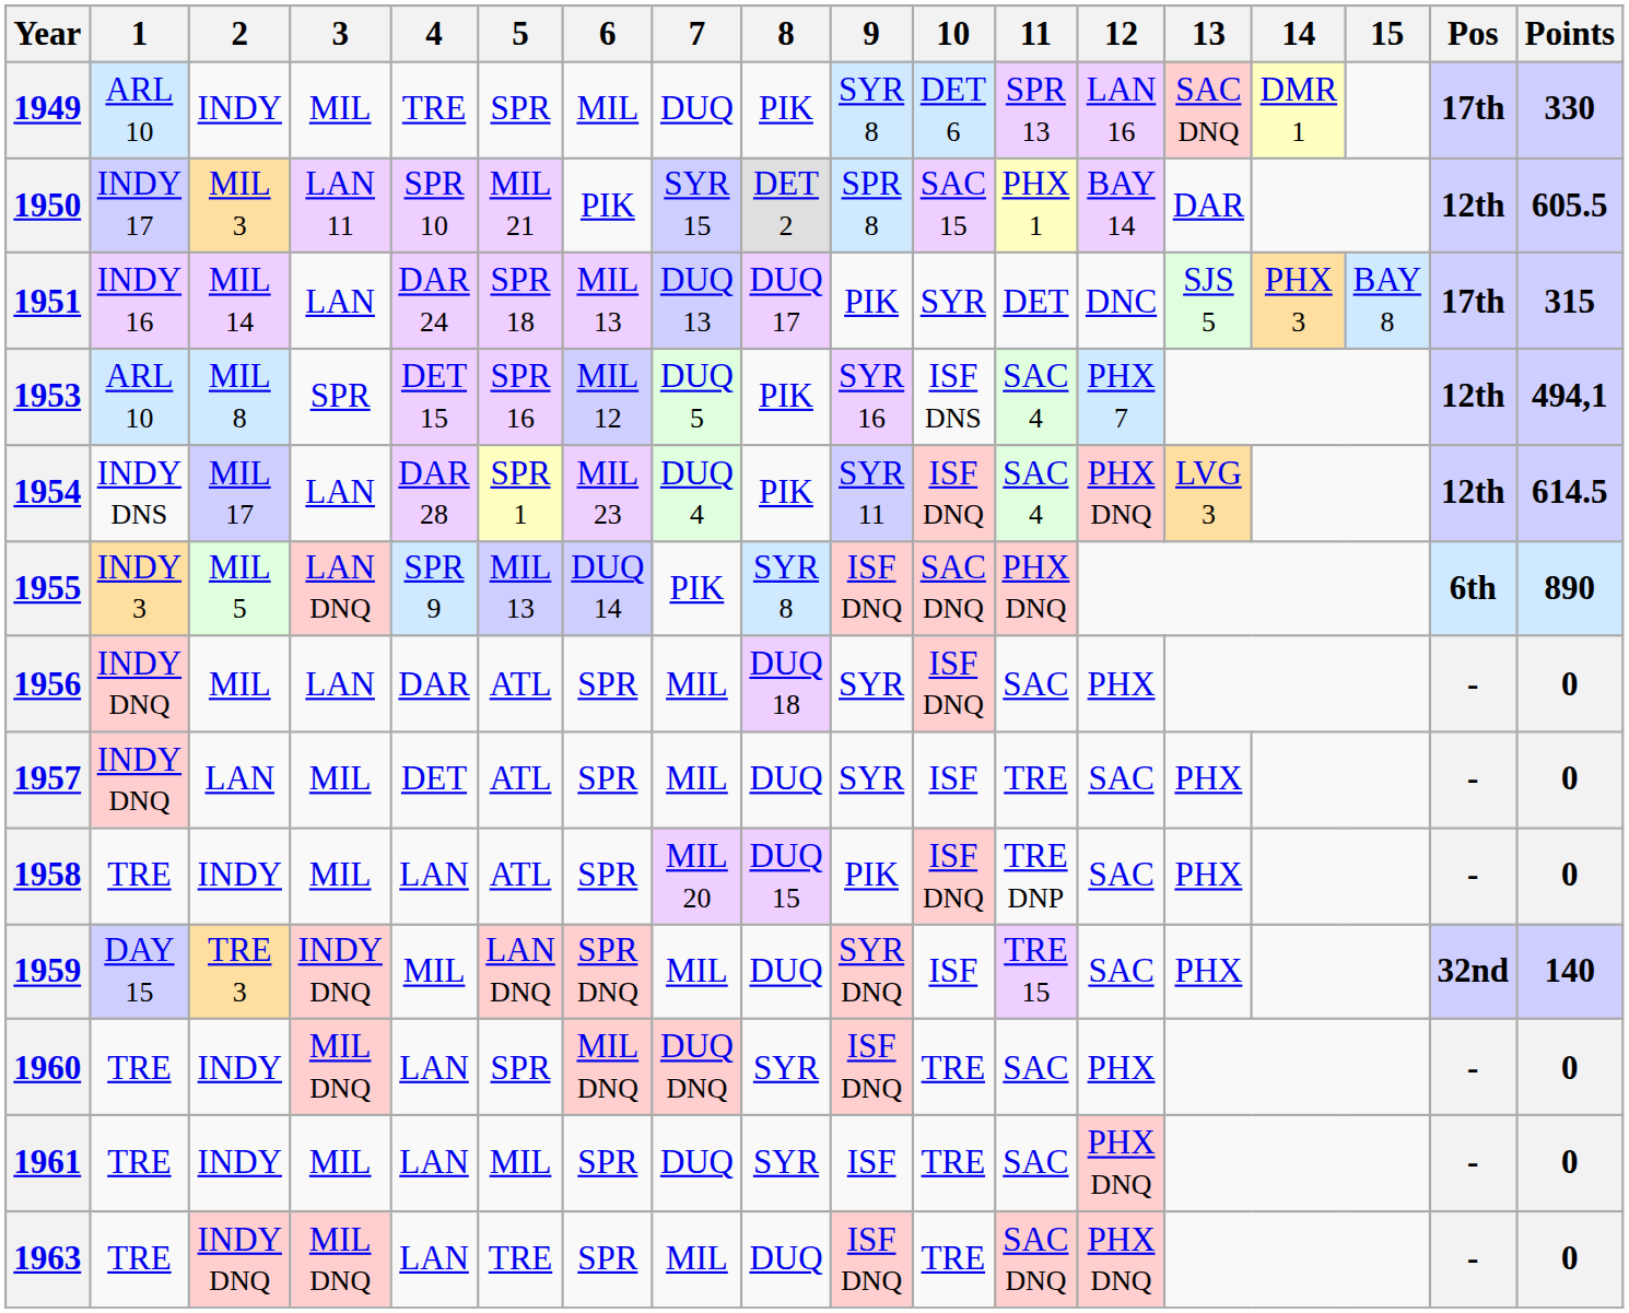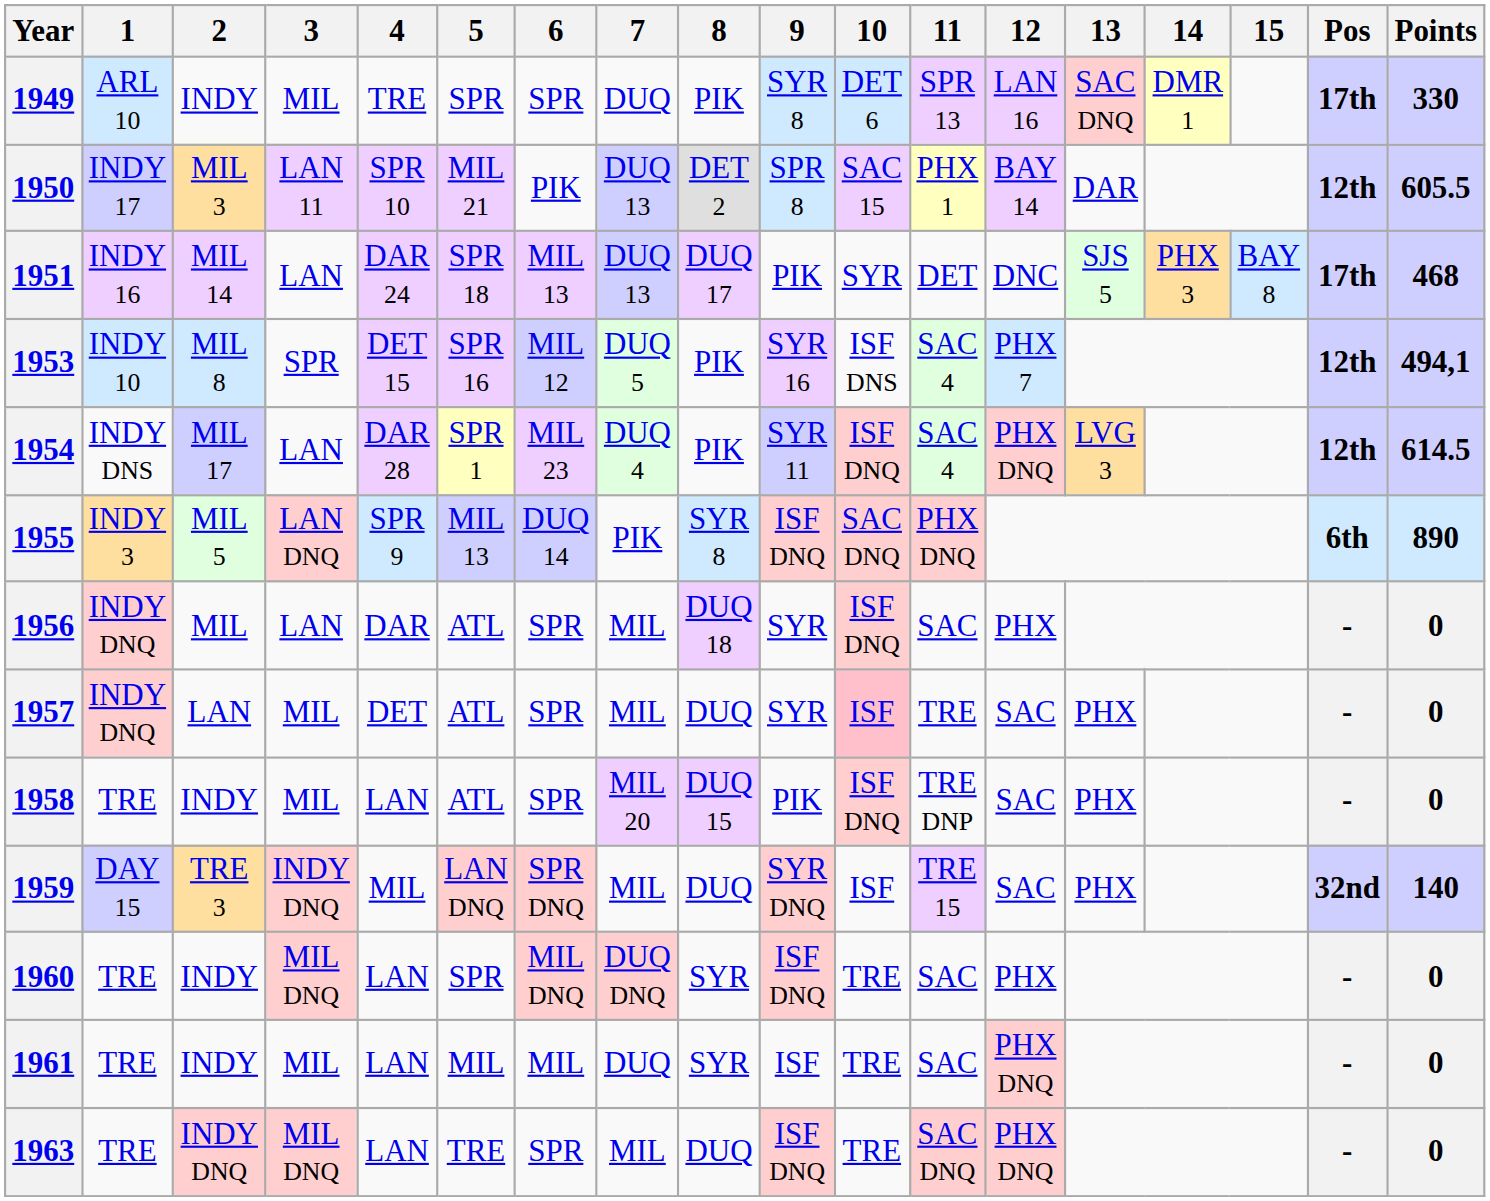 <table class="wikitable" style="text-align:center; font-size:90%">
 <tr>
 <th>Year</th>
 <th>1</th>
 <th>2</th>
 <th>3</th>
 <th>4</th>
 <th>5</th>
 <th>6</th>
 <th>7</th>
 <th>8</th>
 <th>9</th>
 <th>10</th>
 <th>11</th>
 <th>12</th>
 <th>13</th>
 <th>14</th>
 <th>15</th>
 <th>Pos</th>
 <th>Points</th>
 </tr>
 <tr>
 <th rowspan=1><a href='#'>1949</a></th>
 <td style="background:#CFEAFF;"><a href='#'>ARL</a><br><small>10</small></td>
 <td><a href='#'>INDY</a><br><small> </small></td>
 <td><a href='#'>MIL</a><br><small> </small></td>
 <td><a href='#'>TRE</a><br><small> </small></td>
 <td><a href='#'>SPR</a><br><small> </small></td>
-<td><a href='#'>MIL</a><br><small> </small></td>
+<td><a href='#'>SPR</a></td>
 <td><a href='#'>DUQ</a><br><small> </small></td>
 <td><a href='#'>PIK</a><br><small> </small></td>
 <td style="background:#CFEAFF;"><a href='#'>SYR</a><br><small>8</small></td>
 <td style="background:#CFEAFF;"><a href='#'>DET</a><br><small>6</small></td>
 <td style="background:#EFCFFF;"><a href='#'>SPR</a><br><small>13</small></td>
 <td style="background:#EFCFFF;"><a href='#'>LAN</a><br><small>16</small></td>
 <td style="background:#FFCFCF;"><a href='#'>SAC</a><br><small>DNQ</small></td>
 <td style="background:#FFFFBF;"><a href='#'>DMR</a><br><small>1</small></td>
 <td></td>
 <th style="background:#CFCFFF;">17th</th>
 <th style="background:#CFCFFF;">330</th>
 </tr>
 <tr>
 <th><a href='#'>1950</a></th>
 <td style="background:#CFCFFF;"><a href='#'>INDY</a><br><small>17</small></td>
 <td style="background:#FFDF9F;"><a href='#'>MIL</a><br><small>3</small></td>
 <td style="background:#EFCFFF;"><a href='#'>LAN</a><br><small>11</small></td>
 <td style="background:#EFCFFF;"><a href='#'>SPR</a><br><small>10</small></td>
 <td style="background:#EFCFFF;"><a href='#'>MIL</a><br><small>21</small></td>
 <td><a href='#'>PIK</a></td>
-<td style="background:#CFCFFF;"><a href='#'>SYR</a><br><small>15</small></td>
+<td style="background:#CFCFFF;"><a href='#'>DUQ</a><br><small>13</small></td>
 <td style="background:#DFDFDF;"><a href='#'>DET</a><br><small>2</small></td>
 <td style="background:#CFEAFF;"><a href='#'>SPR</a><br><small>8</small></td>
 <td style="background:#EFCFFF;"><a href='#'>SAC</a><br><small>15</small></td>
 <td style="background:#FFFFBF;"><a href='#'>PHX</a><br><small>1</small></td>
 <td style="background:#EFCFFF;"><a href='#'>BAY</a><br><small>14</small></td>
 <td><a href='#'>DAR</a><br><small> </small></td>
 <td colspan=2></td>
 <th style="background:#CFCFFF;">12th</th>
 <th style="background:#CFCFFF;">605.5</th>
 </tr>
 <tr>
 <th rowspan=1><a href='#'>1951</a></th>
 <td style="background:#EFCFFF;"><a href='#'>INDY</a><br><small>16</small></td>
 <td style="background:#EFCFFF;"><a href='#'>MIL</a><br><small>14</small></td>
 <td><a href='#'>LAN</a></td>
 <td style="background:#EFCFFF;"><a href='#'>DAR</a><br><small>24</small></td>
 <td style="background:#EFCFFF;"><a href='#'>SPR</a><br><small>18</small></td>
 <td style="background:#EFCFFF;"><a href='#'>MIL</a><br><small>13</small></td>
 <td style="background:#CFCFFF;"><a href='#'>DUQ</a><br><small>13</small></td>
 <td style="background:#EFCFFF;"><a href='#'>DUQ</a><br><small>17</small></td>
 <td><a href='#'>PIK</a></td>
 <td><a href='#'>SYR</a><br><small> </small></td>
 <td><a href='#'>DET</a><br><small> </small></td>
 <td><a href='#'>DNC</a><br><small> </small></td>
 <td style="background:#DFFFDF;"><a href='#'>SJS</a><br><small>5</small></td>
 <td style="background:#FFDF9F;"><a href='#'>PHX</a><br><small>3</small></td>
 <td style="background:#CFEAFF;"><a href='#'>BAY</a><br><small>8</small></td>
 <th style="background:#CFCFFF;">17th</th>
-<th style="background:#CFCFFF;">315</th>
+<th style="background:#CFCFFF;">468</th>
 </tr>
 <tr>
 <th rowspan=1><a href='#'>1953</a></th>
-<td style="background:#CFEAFF;"><a href='#'>ARL</a><br><small>10</small></td>
+<td style="background:#CFEAFF;"><a href='#'>INDY</a><br><small>10</small></td>
 <td style="background:#CFEAFF;"><a href='#'>MIL</a><br><small>8</small></td>
 <td><a href='#'>SPR</a><br><small> </small></td>
 <td style="background:#EFCFFF;"><a href='#'>DET</a><br><small>15</small></td>
 <td style="background:#EFCFFF;"><a href='#'>SPR</a><br><small>16</small></td>
 <td style="background:#CFCFFF;"><a href='#'>MIL</a><br><small>12</small></td>
 <td style="background:#DFFFDF;"><a href='#'>DUQ</a><br><small>5</small></td>
 <td><a href='#'>PIK</a></td>
 <td style="background:#EFCFFF;"><a href='#'>SYR</a><br><small>16</small></td>
 <td><a href='#'>ISF</a><br><small>DNS</small></td>
 <td style="background:#DFFFDF;"><a href='#'>SAC</a><br><small>4</small></td>
 <td style="background:#CFEAFF;"><a href='#'>PHX</a><br><small>7</small></td>
 <td colspan=3></td>
 <th style="background:#CFCFFF;">12th</th>
 <th style="background:#CFCFFF;">494,1</th>
 </tr>
 <tr>
 <th rowspan=1><a href='#'>1954</a></th>
 <td><a href='#'>INDY</a><br><small>DNS</small></td>
 <td style="background:#CFCFFF;"><a href='#'>MIL</a><br><small>17</small></td>
 <td><a href='#'>LAN</a><br><small> </small></td>
 <td style="background:#EFCFFF;"><a href='#'>DAR</a><br><small>28</small></td>
 <td style="background:#FFFFBF;"><a href='#'>SPR</a><br><small>1</small></td>
 <td style="background:#EFCFFF;"><a href='#'>MIL</a><br><small>23</small></td>
 <td style="background:#DFFFDF;"><a href='#'>DUQ</a><br><small>4</small></td>
 <td><a href='#'>PIK</a></td>
 <td style="background:#CFCFFF;"><a href='#'>SYR</a><br><small>11</small></td>
 <td style="background:#FFCFCF;"><a href='#'>ISF</a><br><small>DNQ</small></td>
 <td style="background:#DFFFDF;"><a href='#'>SAC</a><br><small>4</small></td>
 <td style="background:#FFCFCF;"><a href='#'>PHX</a><br><small>DNQ</small></td>
 <td style="background:#FFDF9F;"><a href='#'>LVG</a><br><small>3</small></td>
 <td colspan=2></td>
 <th style="background:#CFCFFF;">12th</th>
 <th style="background:#CFCFFF;">614.5</th>
 </tr>
 <tr>
 <th rowspan=1><a href='#'>1955</a></th>
 <td style="background:#FFDF9F;"><a href='#'>INDY</a><br><small>3</small></td>
 <td style="background:#DFFFDF;"><a href='#'>MIL</a><br><small>5</small></td>
 <td style="background:#FFCFCF;"><a href='#'>LAN</a><br><small>DNQ</small></td>
 <td style="background:#CFEAFF;"><a href='#'>SPR</a><br><small>9</small></td>
 <td style="background:#CFCFFF;"><a href='#'>MIL</a><br><small>13</small></td>
 <td style="background:#CFCFFF;"><a href='#'>DUQ</a><br><small>14</small></td>
 <td><a href='#'>PIK</a></td>
 <td style="background:#CFEAFF;"><a href='#'>SYR</a><br><small>8</small></td>
 <td style="background:#FFCFCF;"><a href='#'>ISF</a><br><small>DNQ</small></td>
 <td style="background:#FFCFCF;"><a href='#'>SAC</a><br><small>DNQ</small></td>
 <td style="background:#FFCFCF;"><a href='#'>PHX</a><br><small>DNQ</small></td>
 <td colspan=4></td>
 <th style="background:#CFEAFF;">6th</th>
 <th style="background:#CFEAFF;">890</th>
 </tr>
 <tr>
 <th rowspan=1><a href='#'>1956</a></th>
 <td style="background:#FFCFCF;"><a href='#'>INDY</a><br><small>DNQ</small></td>
 <td><a href='#'>MIL</a></td>
 <td><a href='#'>LAN</a></td>
 <td><a href='#'>DAR</a></td>
 <td><a href='#'>ATL</a></td>
 <td><a href='#'>SPR</a></td>
 <td><a href='#'>MIL</a></td>
 <td style="background:#EFCFFF;"><a href='#'>DUQ</a><br><small>18</small></td>
 <td><a href='#'>SYR</a></td>
 <td style="background:#FFCFCF;"><a href='#'>ISF</a><br><small>DNQ</small></td>
 <td><a href='#'>SAC</a></td>
 <td><a href='#'>PHX</a></td>
 <td colspan=3></td>
 <th>-</th>
 <th>0</th>
 </tr>
 <tr>
 <th rowspan=1><a href='#'>1957</a></th>
 <td style="background:#FFCFCF;"><a href='#'>INDY</a><br><small>DNQ</small></td>
 <td><a href='#'>LAN</a></td>
 <td><a href='#'>MIL</a></td>
 <td><a href='#'>DET</a></td>
 <td><a href='#'>ATL</a></td>
 <td><a href='#'>SPR</a></td>
 <td><a href='#'>MIL</a></td>
 <td><a href='#'>DUQ</a></td>
 <td><a href='#'>SYR</a></td>
-<td><a href='#'>ISF</a></td>
+<td style="background: pink;"><a href='#'>ISF</a></td>
 <td><a href='#'>TRE</a></td>
 <td><a href='#'>SAC</a></td>
 <td><a href='#'>PHX</a></td>
 <td colspan=2></td>
 <th>-</th>
 <th>0</th>
 </tr>
 <tr>
 <th rowspan=1><a href='#'>1958</a></th>
 <td><a href='#'>TRE</a></td>
 <td><a href='#'>INDY</a></td>
 <td><a href='#'>MIL</a></td>
 <td><a href='#'>LAN</a></td>
 <td><a href='#'>ATL</a></td>
 <td><a href='#'>SPR</a></td>
 <td style="background:#EFCFFF;"><a href='#'>MIL</a><br><small>20</small></td>
 <td style="background:#EFCFFF;"><a href='#'>DUQ</a><br><small>15</small></td>
 <td><a href='#'>PIK</a></td>
 <td style="background:#FFCFCF;"><a href='#'>ISF</a><br><small>DNQ</small></td>
 <td><a href='#'>TRE</a><br><small>DNP</small></td>
 <td><a href='#'>SAC</a></td>
 <td><a href='#'>PHX</a><br><small> </small></td>
 <td colspan=2></td>
 <th>-</th>
 <th>0</th>
 </tr>
 <tr>
 <th rowspan=1><a href='#'>1959</a></th>
 <td style="background:#cfcfff; text-align:center;"><a href='#'>DAY</a><br><small>15</small></td>
 <td style="background:#ffdf9f; text-align:center;"><a href='#'>TRE</a><br><small>3</small></td>
 <td style="background:#FFCFCF;"><a href='#'>INDY</a><br><small>DNQ</small></td>
 <td><a href='#'>MIL</a><br><small> </small></td>
 <td style="background:#FFCFCF;"><a href='#'>LAN</a><br><small>DNQ</small></td>
 <td style="background:#FFCFCF;"><a href='#'>SPR</a><br><small>DNQ</small></td>
 <td><a href='#'>MIL</a><br><small> </small></td>
 <td><a href='#'>DUQ</a><br><small> </small></td>
 <td style="background:#FFCFCF;"><a href='#'>SYR</a><br><small>DNQ</small></td>
 <td><a href='#'>ISF</a><br><small> </small></td>
 <td style="background:#efcfff; text-align:center;"><a href='#'>TRE</a><br><small>15</small></td>
 <td><a href='#'>SAC</a><br><small> </small></td>
 <td><a href='#'>PHX</a><br><small> </small></td>
 <td colspan=2></td>
 <th style="background:#CFCFFF;">32nd</th>
 <th style="background:#CFCFFF;">140</th>
 </tr>
 <tr>
 <th><a href='#'>1960</a></th>
 <td><a href='#'>TRE</a></td>
 <td><a href='#'>INDY</a><br><small> </small></td>
 <td style="background:#FFCFCF;"><a href='#'>MIL</a><br><small>DNQ</small></td>
 <td><a href='#'>LAN</a><br><small> </small></td>
 <td><a href='#'>SPR</a></td>
 <td style="background:#FFCFCF;"><a href='#'>MIL</a><br><small>DNQ</small></td>
 <td style="background:#FFCFCF;"><a href='#'>DUQ</a><br><small>DNQ</small></td>
 <td><a href='#'>SYR</a></td>
 <td style="background:#FFCFCF;"><a href='#'>ISF</a><br><small>DNQ</small></td>
 <td><a href='#'>TRE</a></td>
 <td><a href='#'>SAC</a></td>
 <td><a href='#'>PHX</a></td>
 <td colspan=3></td>
 <th>-</th>
 <th>0</th>
 </tr>
 <tr>
 <th><a href='#'>1961</a></th>
 <td><a href='#'>TRE</a><br><small> </small></td>
 <td><a href='#'>INDY</a><br><small> </small></td>
 <td><a href='#'>MIL</a><br><small> </small></td>
 <td><a href='#'>LAN</a></td>
 <td><a href='#'>MIL</a></td>
-<td><a href='#'>SPR</a></td>
+<td><a href='#'>MIL</a><br><small> </small></td>
 <td><a href='#'>DUQ</a></td>
 <td><a href='#'>SYR</a><br><small> </small></td>
 <td><a href='#'>ISF</a></td>
 <td><a href='#'>TRE</a></td>
 <td><a href='#'>SAC</a></td>
 <td style="background:#FFCFCF;"><a href='#'>PHX</a><br><small>DNQ</small></td>
 <td colspan=3></td>
 <th>-</th>
 <th>0</th>
 </tr>
 <tr>
 <th><a href='#'>1963</a></th>
 <td><a href='#'>TRE</a></td>
 <td style="background:#FFCFCF;"><a href='#'>INDY</a><br><small>DNQ</small></td>
 <td style="background:#FFCFCF;"><a href='#'>MIL</a><br><small>DNQ</small></td>
 <td><a href='#'>LAN</a></td>
 <td><a href='#'>TRE</a><br><small> </small></td>
 <td><a href='#'>SPR</a></td>
 <td><a href='#'>MIL</a></td>
 <td><a href='#'>DUQ</a></td>
 <td style="background:#FFCFCF;"><a href='#'>ISF</a><br><small>DNQ</small></td>
 <td><a href='#'>TRE</a><br><small> </small></td>
 <td style="background:#FFCFCF;"><a href='#'>SAC</a><br><small>DNQ</small></td>
 <td style="background:#FFCFCF;"><a href='#'>PHX</a><br><small>DNQ</small></td>
 <td colspan=3></td>
 <th>-</th>
 <th>0</th>
 </tr>
 </table>
